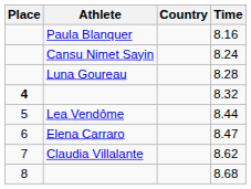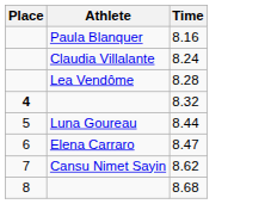 <table class="wikitable">
 <tr>
 <th>Place</th>
 <th>Athlete</th>
-<th>Country</th>
 <th>Time</th>
 </tr>
 <tr>
 <td align=center></td>
 <td><a href='#'>Paula Blanquer</a></td>
-<td></td>
 <td>8.16</td>
 </tr>
 <tr>
 <td align=center></td>
-<td><a href='#'>Cansu Nimet Sayin</a></td>
-<td></td>
+<td><a href='#'>Claudia Villalante</a></td>
 <td>8.24</td>
 </tr>
 <tr>
 <td align=center></td>
-<td><a href='#'>Luna Goureau</a></td>
-<td></td>
+<td><a href='#'>Lea Vendôme</a></td>
 <td>8.28</td>
 </tr>
 <tr>
 <td align=center><strong>4</strong></td>
 <td></td>
-<td></td>
 <td>8.32</td>
 </tr>
 <tr>
 <td align=center>5</td>
-<td><a href='#'>Lea Vendôme</a></td>
-<td></td>
+<td><a href='#'>Luna Goureau</a></td>
 <td>8.44</td>
 </tr>
 <tr>
 <td align=center>6</td>
 <td><a href='#'>Elena Carraro</a></td>
-<td></td>
 <td>8.47</td>
 </tr>
 <tr>
 <td align=center>7</td>
-<td><a href='#'>Claudia Villalante</a></td>
-<td></td>
+<td><a href='#'>Cansu Nimet Sayin</a></td>
 <td>8.62</td>
 </tr>
 <tr>
 <td align=center>8</td>
 <td></td>
-<td></td>
 <td>8.68</td>
 </tr>
 </table>
